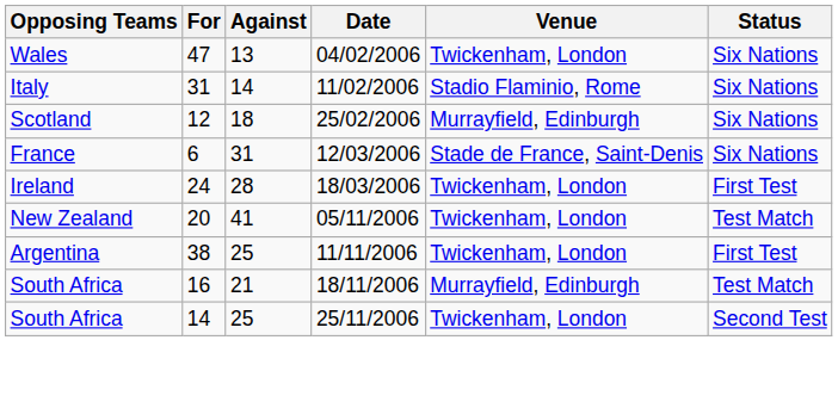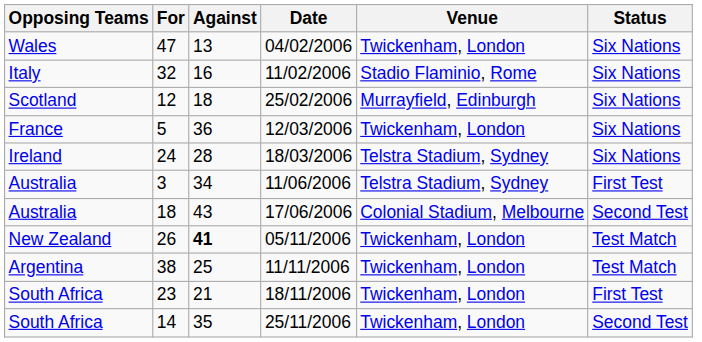 <table class="wikitable">
 <tr>
 <th>Opposing Teams</th>
 <th>For</th>
 <th>Against</th>
 <th>Date</th>
 <th>Venue</th>
 <th>Status</th>
 </tr>
 <tr>
 <td><a href='#'>Wales</a></td>
 <td>47</td>
 <td>13</td>
 <td>04/02/2006</td>
 <td><a href='#'>Twickenham</a>, <a href='#'>London</a></td>
 <td><a href='#'>Six Nations</a></td>
 </tr>
 <tr>
 <td><a href='#'>Italy</a></td>
-<td>31</td>
-<td>14</td>
+<td>32</td>
+<td>16</td>
 <td>11/02/2006</td>
 <td><a href='#'>Stadio Flaminio</a>, <a href='#'>Rome</a></td>
 <td><a href='#'>Six Nations</a></td>
 </tr>
 <tr>
 <td><a href='#'>Scotland</a></td>
 <td>12</td>
 <td>18</td>
 <td>25/02/2006</td>
 <td><a href='#'>Murrayfield</a>, <a href='#'>Edinburgh</a></td>
 <td><a href='#'>Six Nations</a></td>
 </tr>
 <tr>
 <td><a href='#'>France</a></td>
-<td>6</td>
-<td>31</td>
+<td>5</td>
+<td>36</td>
 <td>12/03/2006</td>
-<td><a href='#'>Stade de France</a>, <a href='#'>Saint-Denis</a></td>
+<td><a href='#'>Twickenham</a>, <a href='#'>London</a></td>
 <td><a href='#'>Six Nations</a></td>
 </tr>
 <tr>
 <td><a href='#'>Ireland</a></td>
 <td>24</td>
 <td>28</td>
 <td>18/03/2006</td>
-<td><a href='#'>Twickenham</a>, <a href='#'>London</a></td>
+<td><a href='#'>Telstra Stadium</a>, <a href='#'>Sydney</a></td>
+<td><a href='#'>Six Nations</a></td>
+</tr>
+<tr>
+<td><a href='#'>Australia</a></td>
+<td>3</td>
+<td>34</td>
+<td>11/06/2006</td>
+<td><a href='#'>Telstra Stadium</a>, <a href='#'>Sydney</a></td>
 <td><a href='#'>First Test</a></td>
 </tr>
 <tr>
+<td><a href='#'>Australia</a></td>
+<td>18</td>
+<td>43</td>
+<td>17/06/2006</td>
+<td><a href='#'>Colonial Stadium</a>, <a href='#'>Melbourne</a></td>
+<td><a href='#'>Second Test</a></td>
+</tr>
+<tr>
 <td><a href='#'>New Zealand</a></td>
-<td>20</td>
-<td>41</td>
+<td>26</td>
+<td><strong>41</strong></td>
 <td>05/11/2006</td>
 <td><a href='#'>Twickenham</a>, <a href='#'>London</a></td>
 <td><a href='#'>Test Match</a></td>
 </tr>
 <tr>
 <td><a href='#'>Argentina</a></td>
 <td>38</td>
 <td>25</td>
 <td>11/11/2006</td>
 <td><a href='#'>Twickenham</a>, <a href='#'>London</a></td>
+<td><a href='#'>Test Match</a></td>
+</tr>
+<tr>
+<td><a href='#'>South Africa</a></td>
+<td>23</td>
+<td>21</td>
+<td>18/11/2006</td>
+<td><a href='#'>Twickenham</a>, <a href='#'>London</a></td>
 <td><a href='#'>First Test</a></td>
 </tr>
 <tr>
 <td><a href='#'>South Africa</a></td>
-<td>16</td>
-<td>21</td>
-<td>18/11/2006</td>
-<td><a href='#'>Murrayfield</a>, <a href='#'>Edinburgh</a></td>
-<td><a href='#'>Test Match</a></td>
-</tr>
-<tr>
-<td><a href='#'>South Africa</a></td>
 <td>14</td>
-<td>25</td>
+<td>35</td>
 <td>25/11/2006</td>
 <td><a href='#'>Twickenham</a>, <a href='#'>London</a></td>
 <td><a href='#'>Second Test</a></td>
 </tr>
 </table>
